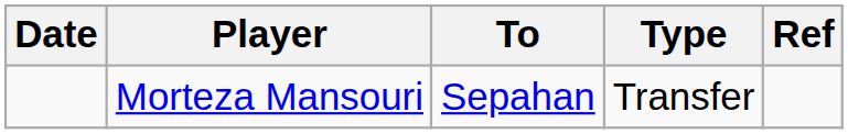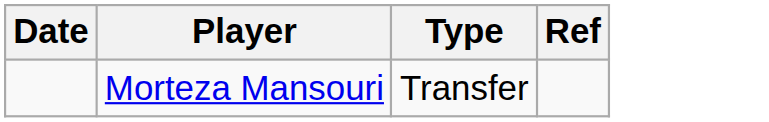 <table class="wikitable">
 <tr>
 <th><strong>Date</strong></th>
 <th><strong>Player</strong></th>
-<th><strong>To</strong></th>
 <th><strong>Type</strong></th>
 <th><strong>Ref</strong></th>
 </tr>
 <tr>
 <td></td>
 <td> <a href='#'>Morteza Mansouri</a></td>
-<td> <a href='#'>Sepahan</a></td>
 <td>Transfer</td>
 <td></td>
 </tr>
 </table>
